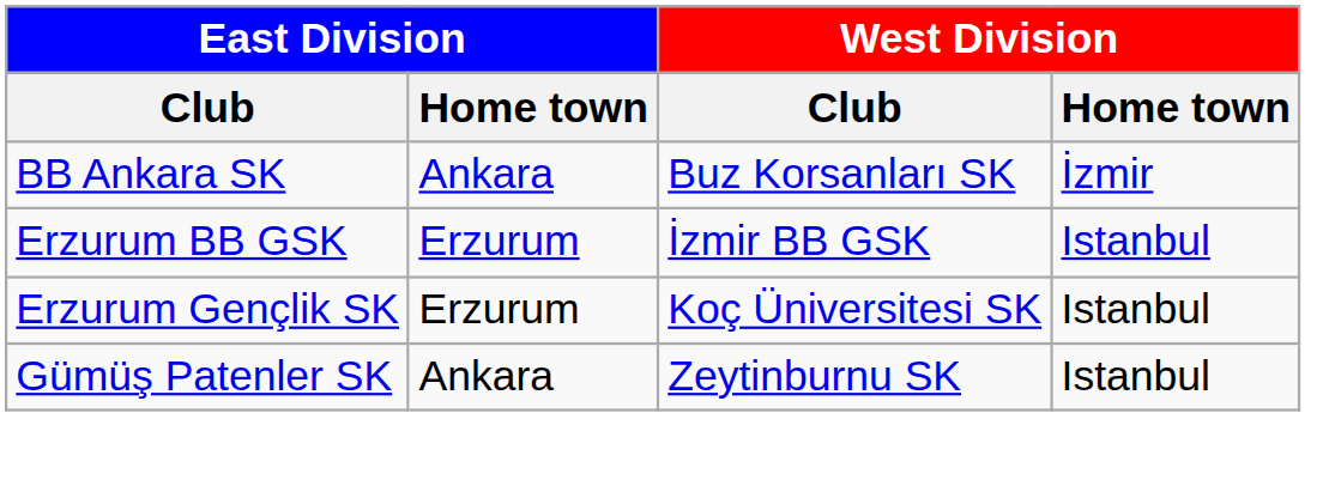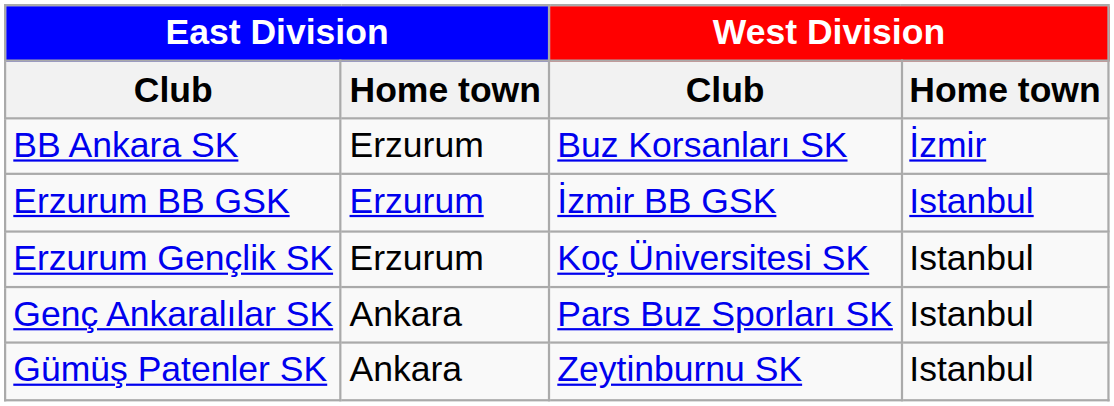 <table class="wikitable">
 <tr>
 <th style="background: blue; color: white;" colspan=2>East Division</th>
 <th style="background: red; color: white;" colspan=2>West Division</th>
 </tr>
 <tr>
 <th>Club</th>
 <th>Home town</th>
 <th>Club</th>
 <th>Home town</th>
 </tr>
 <tr>
 <td><a href='#'>BB Ankara SK</a></td>
-<td><a href='#'>Ankara</a></td>
+<td>Erzurum</td>
 <td><a href='#'>Buz Korsanları SK</a></td>
 <td><a href='#'>İzmir</a></td>
 </tr>
 <tr>
 <td><a href='#'>Erzurum BB GSK</a></td>
 <td><a href='#'>Erzurum</a></td>
 <td><a href='#'>İzmir BB GSK</a></td>
 <td><a href='#'>Istanbul</a></td>
 </tr>
 <tr>
 <td><a href='#'>Erzurum Gençlik SK</a></td>
 <td>Erzurum</td>
 <td><a href='#'>Koç Üniversitesi SK</a></td>
 <td>Istanbul</td>
 </tr>
 <tr>
+<td><a href='#'>Genç Ankaralılar SK</a></td>
+<td>Ankara</td>
+<td><a href='#'>Pars Buz Sporları SK</a></td>
+<td>Istanbul</td>
+</tr>
+<tr>
 <td><a href='#'>Gümüş Patenler SK</a></td>
 <td>Ankara</td>
 <td><a href='#'>Zeytinburnu SK</a></td>
 <td>Istanbul</td>
 </tr>
 </table>
